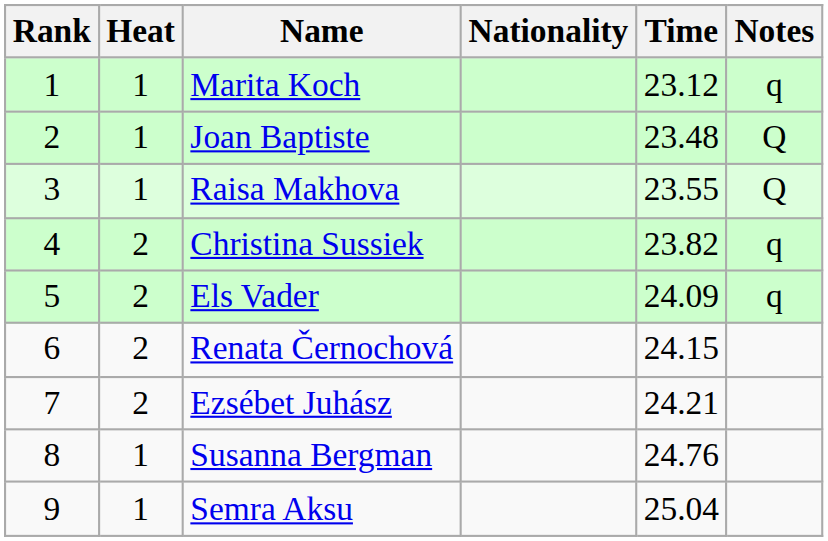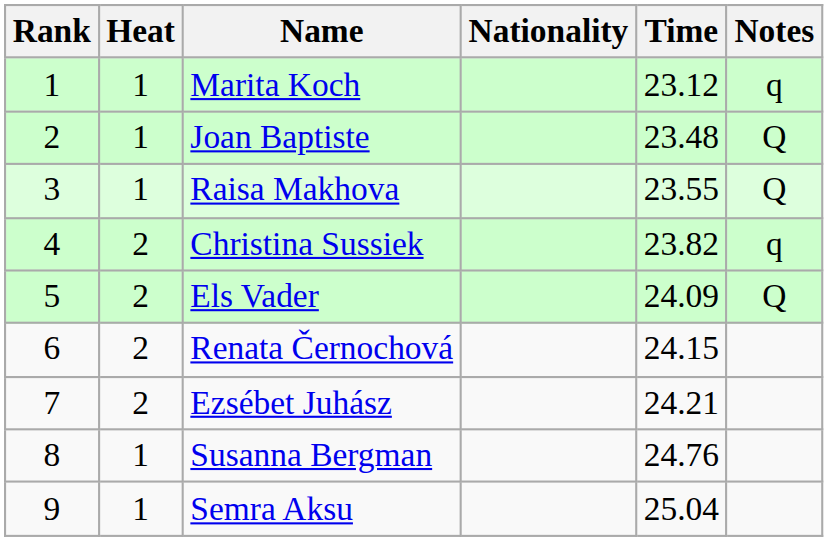 <table class="wikitable sortable" style="text-align:center">
 <tr>
 <th>Rank</th>
 <th>Heat</th>
 <th>Name</th>
 <th>Nationality</th>
 <th>Time</th>
 <th>Notes</th>
 </tr>
 <tr bgcolor=ccffcc>
 <td>1</td>
 <td>1</td>
 <td align="left"><a href='#'>Marita Koch</a></td>
 <td align=left></td>
 <td>23.12</td>
 <td>q</td>
 </tr>
 <tr bgcolor=ccffcc>
 <td>2</td>
 <td>1</td>
 <td align="left"><a href='#'>Joan Baptiste</a></td>
 <td align=left></td>
 <td>23.48</td>
 <td>Q</td>
 </tr>
 <tr bgcolor=ddffdd>
 <td>3</td>
 <td>1</td>
 <td align="left"><a href='#'>Raisa Makhova</a></td>
 <td align=left></td>
 <td>23.55</td>
 <td>Q</td>
 </tr>
 <tr bgcolor=ccffcc>
 <td>4</td>
 <td>2</td>
 <td align="left"><a href='#'>Christina Sussiek</a></td>
 <td align=left></td>
 <td>23.82</td>
 <td>q</td>
 </tr>
 <tr bgcolor=ccffcc>
 <td>5</td>
 <td>2</td>
 <td align="left"><a href='#'>Els Vader</a></td>
 <td align=left></td>
 <td>24.09</td>
-<td>q</td>
+<td>Q</td>
 </tr>
 <tr>
 <td>6</td>
 <td>2</td>
 <td align="left"><a href='#'>Renata Černochová</a></td>
 <td align=left></td>
 <td>24.15</td>
 <td></td>
 </tr>
 <tr>
 <td>7</td>
 <td>2</td>
 <td align="left"><a href='#'>Ezsébet Juhász</a></td>
 <td align=left></td>
 <td>24.21</td>
 <td></td>
 </tr>
 <tr>
 <td>8</td>
 <td>1</td>
 <td align="left"><a href='#'>Susanna Bergman</a></td>
 <td align=left></td>
 <td>24.76</td>
 <td></td>
 </tr>
 <tr>
 <td>9</td>
 <td>1</td>
 <td align="left"><a href='#'>Semra Aksu</a></td>
 <td align=left></td>
 <td>25.04</td>
 <td></td>
 </tr>
 </table>
